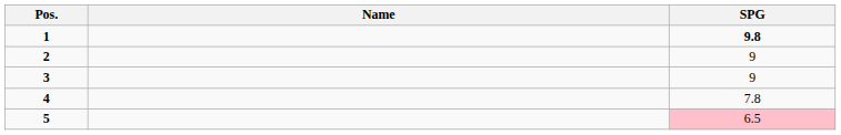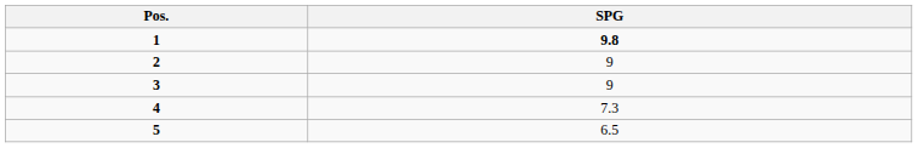 <table class="wikitable" style="width:80%;">
 <tr>
 <th style="width:10%;">Pos.</th>
-<th style="width:70%;">Name</th>
 <th style="width:20%;">SPG</th>
 </tr>
 <tr>
 <td align=center><strong>1</strong></td>
-<td><strong></strong></td>
 <td align=center><strong>9.8</strong></td>
 </tr>
 <tr>
 <td align=center><strong>2</strong></td>
-<td></td>
 <td align=center>9</td>
 </tr>
 <tr>
 <td align=center><strong>3</strong></td>
-<td></td>
 <td align=center>9</td>
 </tr>
 <tr>
 <td align=center><strong>4</strong></td>
-<td></td>
-<td align=center>7.8</td>
+<td align=center>7.3</td>
 </tr>
 <tr>
 <td align=center><strong>5</strong></td>
-<td></td>
-<td align=center style="background: pink;">6.5</td>
+<td align=center>6.5</td>
 </tr>
 </table>
